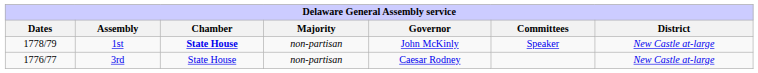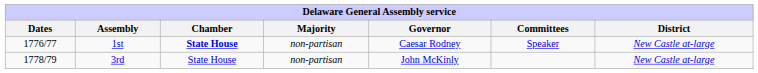 <table class="wikitable"  style="text-align:center; width:94%; margin:auto;">
 <tr style="background:#ccc;">
 <th colspan="7" style="background:#ccf;">Delaware General Assembly service</th>
 </tr>
 <tr>
 <th>Dates</th>
 <th>Assembly</th>
 <th>Chamber</th>
 <th>Majority</th>
 <th>Governor</th>
 <th>Committees</th>
 <th>District</th>
 </tr>
 <tr>
-<td>1778/79</td>
+<td>1776/77</td>
 <td><a href='#'>1st</a></td>
 <td><strong><a href='#'>State House</a></strong></td>
 <td><em>non-partisan</em></td>
-<td><a href='#'>John McKinly</a></td>
+<td><a href='#'>Caesar Rodney</a></td>
 <td><a href='#'>Speaker</a></td>
 <td><a href='#'><em>New Castle at-large</em></a></td>
 </tr>
 <tr>
-<td>1776/77</td>
+<td>1778/79</td>
 <td><a href='#'>3rd</a></td>
 <td><a href='#'>State House</a></td>
 <td><em>non-partisan</em></td>
-<td><a href='#'>Caesar Rodney</a></td>
+<td><a href='#'>John McKinly</a></td>
 <td></td>
 <td><a href='#'><em>New Castle at-large</em></a></td>
 </tr>
 </table>
